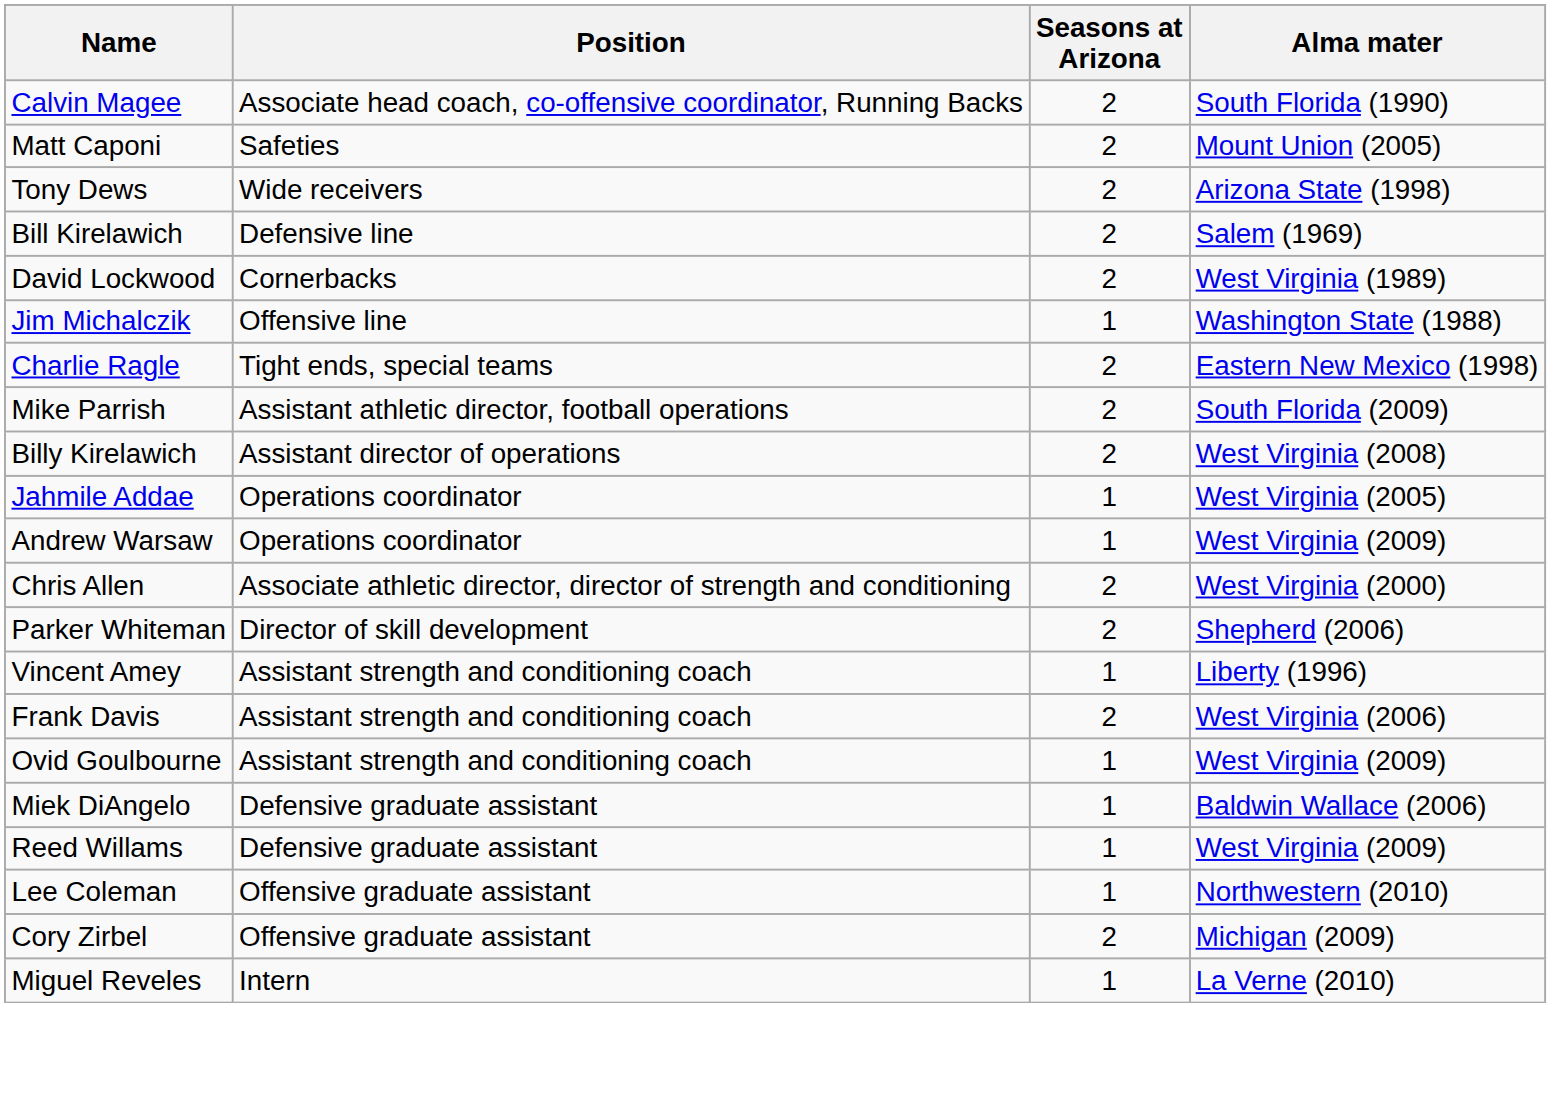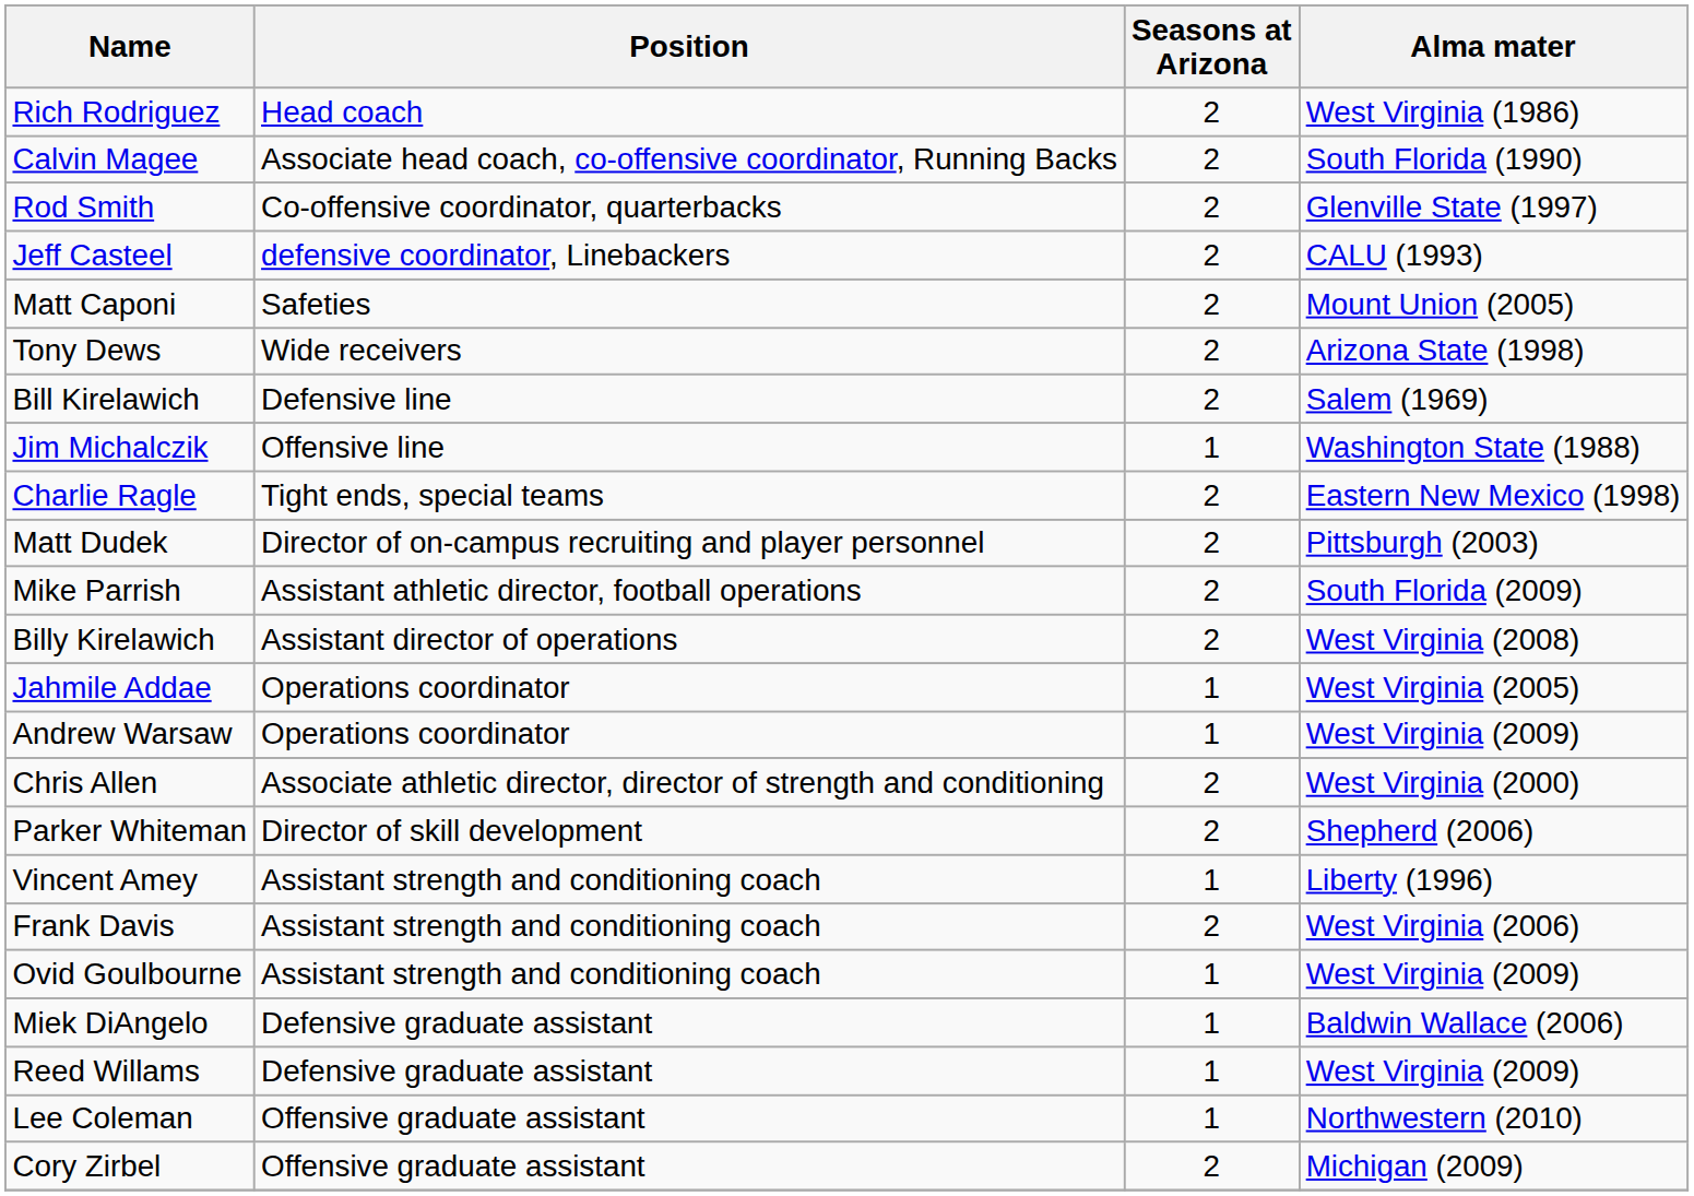 <table class="wikitable" border="1" style="font-size:90%;">
 <tr>
 <th>Name</th>
 <th>Position</th>
 <th>Seasons at<br>Arizona</th>
 <th>Alma mater</th>
 </tr>
 <tr>
+<td><a href='#'>Rich Rodriguez</a></td>
+<td><a href='#'>Head coach</a></td>
+<td align=center>2</td>
+<td><a href='#'>West Virginia</a> (1986)</td>
+</tr>
+<tr>
 <td><a href='#'>Calvin Magee</a></td>
 <td>Associate head coach, <a href='#'>co-offensive coordinator</a>, Running Backs</td>
 <td align=center>2</td>
 <td><a href='#'>South Florida</a> (1990)</td>
+</tr>
+<tr>
+<td><a href='#'>Rod Smith</a></td>
+<td>Co-offensive coordinator, quarterbacks</td>
+<td align=center>2</td>
+<td><a href='#'>Glenville State</a> (1997)</td>
+</tr>
+<tr>
+<td><a href='#'>Jeff Casteel</a></td>
+<td><a href='#'>defensive coordinator</a>, Linebackers</td>
+<td align=center>2</td>
+<td><a href='#'>CALU</a> (1993)</td>
 </tr>
 <tr>
 <td>Matt Caponi</td>
 <td>Safeties</td>
 <td align=center>2</td>
 <td><a href='#'>Mount Union</a> (2005)</td>
 </tr>
 <tr>
 <td>Tony Dews</td>
 <td>Wide receivers</td>
 <td align=center>2</td>
 <td><a href='#'>Arizona State</a> (1998)</td>
 </tr>
 <tr>
 <td>Bill Kirelawich</td>
 <td>Defensive line</td>
 <td align=center>2</td>
 <td><a href='#'>Salem</a> (1969)</td>
 </tr>
 <tr>
-<td>David Lockwood</td>
-<td>Cornerbacks</td>
-<td align=center>2</td>
-<td><a href='#'>West Virginia</a> (1989)</td>
-</tr>
-<tr>
 <td><a href='#'>Jim Michalczik</a></td>
 <td>Offensive line</td>
 <td align=center>1</td>
 <td><a href='#'>Washington State</a> (1988)</td>
 </tr>
 <tr>
 <td><a href='#'>Charlie Ragle</a></td>
 <td>Tight ends, special teams</td>
 <td align=center>2</td>
 <td><a href='#'>Eastern New Mexico</a> (1998)</td>
+</tr>
+<tr>
+<td>Matt Dudek</td>
+<td>Director of on-campus recruiting and player personnel</td>
+<td align=center>2</td>
+<td><a href='#'>Pittsburgh</a> (2003)</td>
 </tr>
 <tr>
 <td>Mike Parrish</td>
 <td>Assistant athletic director, football operations</td>
 <td align=center>2</td>
 <td><a href='#'>South Florida</a> (2009)</td>
 </tr>
 <tr>
 <td>Billy Kirelawich</td>
 <td>Assistant director of operations</td>
 <td align=center>2</td>
 <td><a href='#'>West Virginia</a> (2008)</td>
 </tr>
 <tr>
 <td><a href='#'>Jahmile Addae</a></td>
 <td>Operations coordinator</td>
 <td align=center>1</td>
 <td><a href='#'>West Virginia</a> (2005)</td>
 </tr>
 <tr>
 <td>Andrew Warsaw</td>
 <td>Operations coordinator</td>
 <td align=center>1</td>
 <td><a href='#'>West Virginia</a> (2009)</td>
 </tr>
 <tr>
 <td>Chris Allen</td>
 <td>Associate athletic director, director of strength and conditioning</td>
 <td align=center>2</td>
 <td><a href='#'>West Virginia</a> (2000)</td>
 </tr>
 <tr>
 <td>Parker Whiteman</td>
 <td>Director of skill development</td>
 <td align=center>2</td>
 <td><a href='#'>Shepherd</a> (2006)</td>
 </tr>
 <tr>
 <td>Vincent Amey</td>
 <td>Assistant strength and conditioning coach</td>
 <td align=center>1</td>
 <td><a href='#'>Liberty</a> (1996)</td>
 </tr>
 <tr>
 <td>Frank Davis</td>
 <td>Assistant strength and conditioning coach</td>
 <td align=center>2</td>
 <td><a href='#'>West Virginia</a> (2006)</td>
 </tr>
 <tr>
 <td>Ovid Goulbourne</td>
 <td>Assistant strength and conditioning coach</td>
 <td align=center>1</td>
 <td><a href='#'>West Virginia</a> (2009)</td>
 </tr>
 <tr>
 <td>Miek DiAngelo</td>
 <td>Defensive graduate assistant</td>
 <td align=center>1</td>
 <td><a href='#'>Baldwin Wallace</a> (2006)</td>
 </tr>
 <tr>
 <td>Reed Willams</td>
 <td>Defensive graduate assistant</td>
 <td align=center>1</td>
 <td><a href='#'>West Virginia</a> (2009)</td>
 </tr>
 <tr>
 <td>Lee Coleman</td>
 <td>Offensive graduate assistant</td>
 <td align=center>1</td>
 <td><a href='#'>Northwestern</a> (2010)</td>
 </tr>
 <tr>
 <td>Cory Zirbel</td>
 <td>Offensive graduate assistant</td>
 <td align=center>2</td>
 <td><a href='#'>Michigan</a> (2009)</td>
 </tr>
 <tr>
-<td>Miguel Reveles</td>
-<td>Intern</td>
-<td align=center>1</td>
-<td><a href='#'>La Verne</a> (2010)</td>
-</tr>
-<tr>
 </tr>
 </table>
